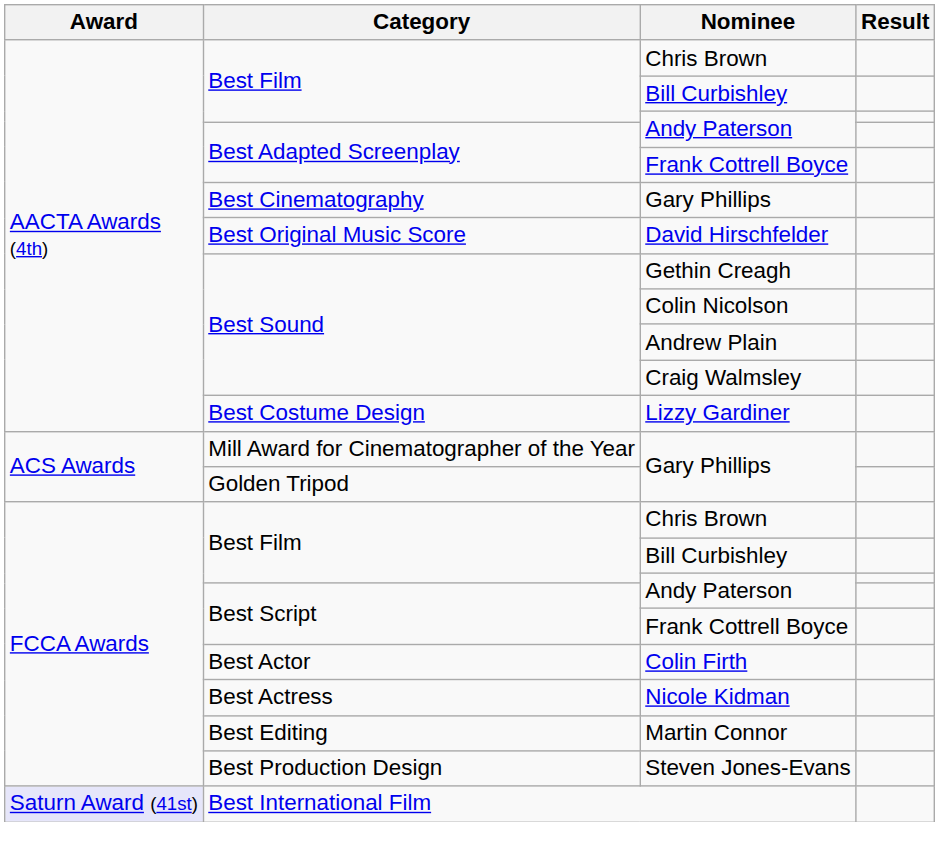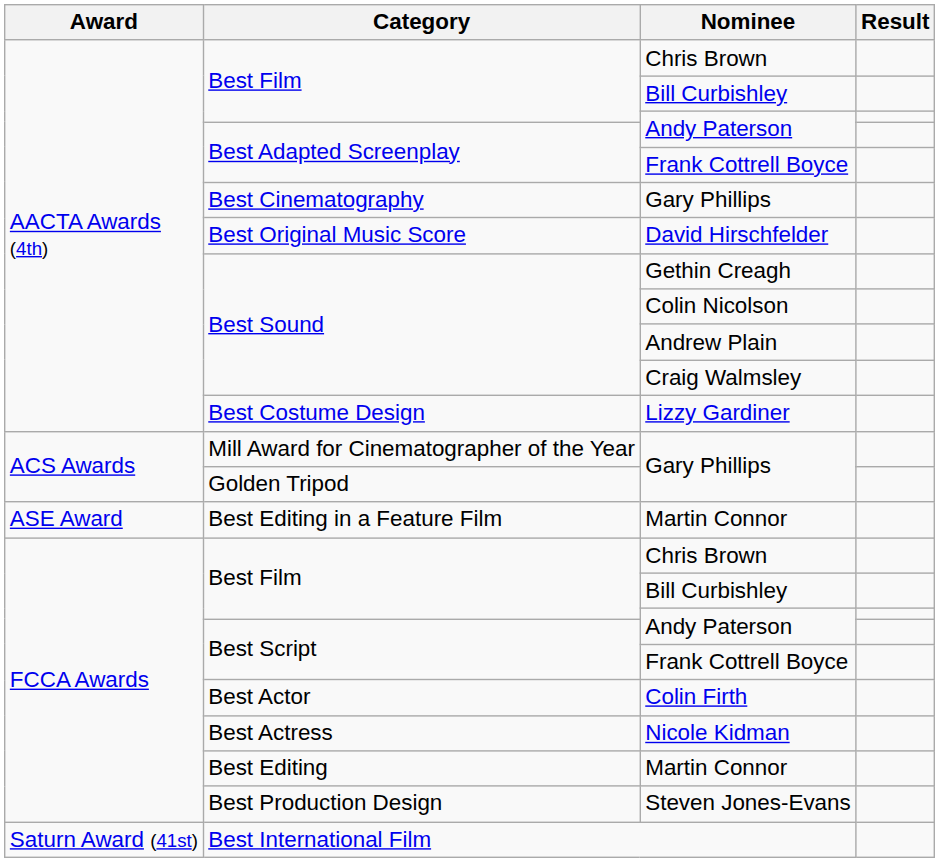 <table class="wikitable">
 <tr>
 <th>Award</th>
 <th>Category</th>
 <th>Nominee</th>
 <th>Result</th>
 </tr>
 <tr>
 <td rowspan=12><a href='#'>AACTA Awards</a><br><small>(<a href='#'>4th</a>)</small></td>
 <td rowspan=3><a href='#'>Best Film</a></td>
 <td>Chris Brown</td>
 <td></td>
 </tr>
 <tr>
 <td><a href='#'>Bill Curbishley</a></td>
 <td></td>
 </tr>
 <tr>
 <td rowspan=2><a href='#'>Andy Paterson</a></td>
 <td></td>
 </tr>
 <tr>
 <td rowspan=2><a href='#'>Best Adapted Screenplay</a></td>
 <td></td>
 </tr>
 <tr>
 <td><a href='#'>Frank Cottrell Boyce</a></td>
 <td></td>
 </tr>
 <tr>
 <td><a href='#'>Best Cinematography</a></td>
 <td>Gary Phillips</td>
 <td></td>
 </tr>
 <tr>
 <td><a href='#'>Best Original Music Score</a></td>
 <td><a href='#'>David Hirschfelder</a></td>
 <td></td>
 </tr>
 <tr>
 <td rowspan=4><a href='#'>Best Sound</a></td>
 <td>Gethin Creagh</td>
 <td></td>
 </tr>
 <tr>
 <td>Colin Nicolson</td>
 <td></td>
 </tr>
 <tr>
 <td>Andrew Plain</td>
 <td></td>
 </tr>
 <tr>
 <td>Craig Walmsley</td>
 <td></td>
 </tr>
 <tr>
 <td><a href='#'>Best Costume Design</a></td>
 <td><a href='#'>Lizzy Gardiner</a></td>
 <td></td>
 </tr>
 <tr>
 <td rowspan=2><a href='#'>ACS Awards</a></td>
 <td>Mill Award for Cinematographer of the Year</td>
 <td rowspan=2>Gary Phillips</td>
 <td></td>
 </tr>
 <tr>
 <td>Golden Tripod</td>
 <td></td>
 </tr>
 <tr>
+<td><a href='#'>ASE Award</a></td>
+<td>Best Editing in a Feature Film</td>
+<td>Martin Connor</td>
+<td></td>
+</tr>
+<tr>
 <td rowspan=9><a href='#'>FCCA Awards</a></td>
 <td rowspan=3>Best Film</td>
 <td>Chris Brown</td>
 <td></td>
 </tr>
 <tr>
 <td>Bill Curbishley</td>
 <td></td>
 </tr>
 <tr>
 <td rowspan=2>Andy Paterson</td>
 <td></td>
 </tr>
 <tr>
 <td rowspan=2>Best Script</td>
 <td></td>
 </tr>
 <tr>
 <td>Frank Cottrell Boyce</td>
 <td></td>
 </tr>
 <tr>
 <td>Best Actor</td>
 <td><a href='#'>Colin Firth</a></td>
 <td></td>
 </tr>
 <tr>
 <td>Best Actress</td>
 <td><a href='#'>Nicole Kidman</a></td>
 <td></td>
 </tr>
 <tr>
 <td>Best Editing</td>
 <td>Martin Connor</td>
 <td></td>
 </tr>
 <tr>
 <td>Best Production Design</td>
 <td>Steven Jones-Evans</td>
 <td></td>
 </tr>
 <tr>
-<td style="background: lavender;"><a href='#'>Saturn Award</a> <small>(<a href='#'>41st</a>)</small></td>
+<td><a href='#'>Saturn Award</a> <small>(<a href='#'>41st</a>)</small></td>
 <td colspan=2><a href='#'>Best International Film</a></td>
 <td></td>
 </tr>
 </table>
